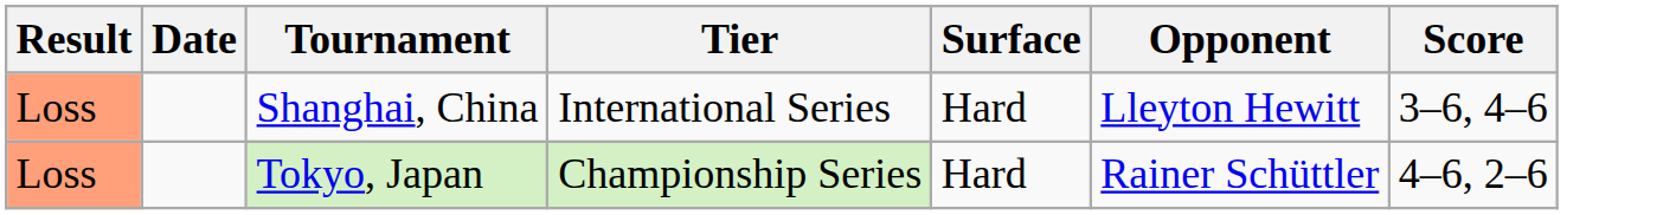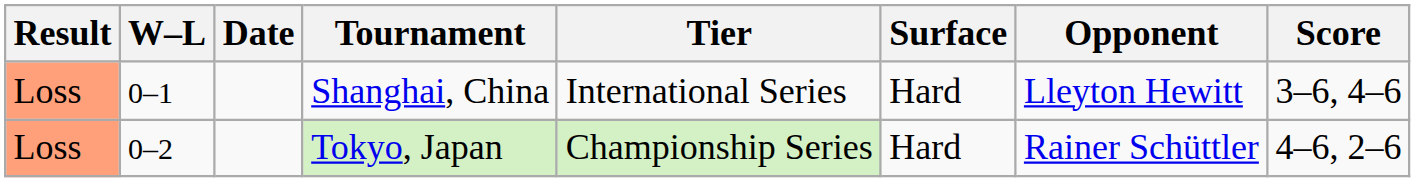 <table class="sortable wikitable">
 <tr>
 <th>Result</th>
+<th class="unsortable">W–L</th>
 <th>Date</th>
 <th>Tournament</th>
 <th>Tier</th>
 <th>Surface</th>
 <th>Opponent</th>
 <th class="unsortable">Score</th>
 </tr>
 <tr>
 <td style="background:#ffa07a;">Loss</td>
+<td><small>0–1</small></td>
 <td><a href='#'></a></td>
 <td><a href='#'>Shanghai</a>, China</td>
 <td>International Series</td>
 <td>Hard</td>
 <td> <a href='#'>Lleyton Hewitt</a></td>
 <td>3–6, 4–6</td>
 </tr>
 <tr>
 <td style="background:#ffa07a;">Loss</td>
+<td><small>0–2</small></td>
 <td><a href='#'></a></td>
 <td style="background:#d4f1c5;"><a href='#'>Tokyo</a>, Japan</td>
 <td style="background:#d4f1c5;">Championship Series</td>
 <td>Hard</td>
 <td> <a href='#'>Rainer Schüttler</a></td>
 <td>4–6, 2–6</td>
 </tr>
 </table>
